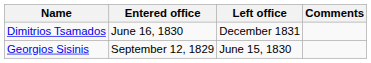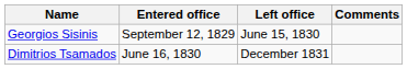 <table class="wikitable">
 <tr>
 <th>Name</th>
 <th>Entered office</th>
 <th>Left office</th>
 <th>Comments</th>
 </tr>
 <tr>
+<td><a href='#'>Georgios Sisinis</a></td>
+<td>September 12, 1829</td>
+<td>June 15, 1830</td>
+<td></td>
+</tr>
+<tr>
 <td><a href='#'>Dimitrios Tsamados</a></td>
 <td>June 16, 1830</td>
 <td>December 1831</td>
 <td></td>
 </tr>
-<tr>
-<td><a href='#'>Georgios Sisinis</a></td>
-<td>September 12, 1829</td>
-<td>June 15, 1830</td>
-<td></td>
-</tr>
 </table>
